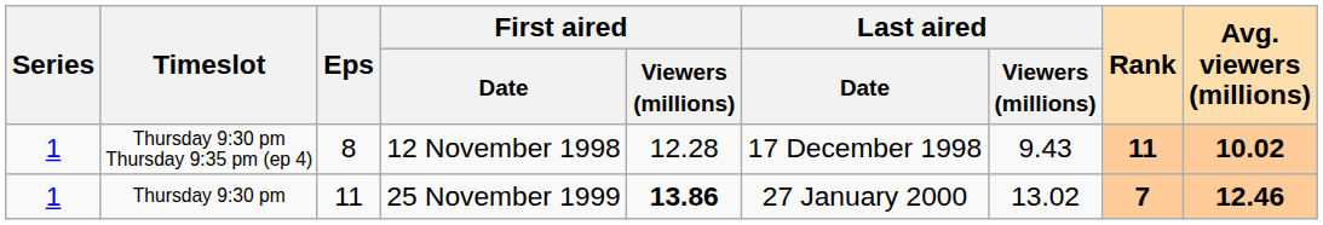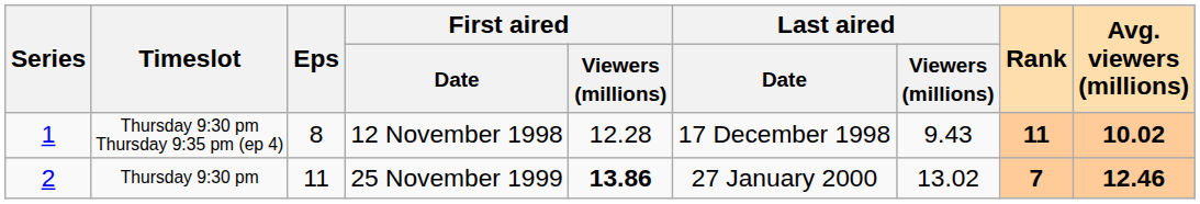 <table class="wikitable" style="text-align:center;">
 <tr>
 <th rowspan="2">Series</th>
 <th rowspan="2">Timeslot</th>
 <th rowspan="2">Eps</th>
 <th colspan="2">First aired</th>
 <th colspan="2">Last aired</th>
 <th rowspan="2" style="background:#ffdead;">Rank</th>
 <th rowspan="2" style="background:#ffdead;">Avg. <br> viewers <br> (millions)</th>
 </tr>
 <tr>
 <th><small><strong>Date</strong></small></th>
 <th><small><strong>Viewers</strong> <br> <strong>(millions)</strong></small></th>
 <th><small><strong>Date</strong></small></th>
 <th><small><strong>Viewers</strong> <br> <strong>(millions)</strong></small></th>
 </tr>
 <tr>
 <td><a href='#'>1</a></td>
 <th style="background:#F9F9F9;font-size:11px;font-weight:normal;line-height:110%">Thursday 9:30 pm<br>Thursday 9:35 pm (ep 4)</th>
 <td>8</td>
 <td>12 November 1998</td>
 <td>12.28</td>
 <td>17 December 1998</td>
 <td>9.43</td>
 <td style="background:#fc9;"><strong>11</strong></td>
 <td style="background:#fc9;"><strong>10.02</strong></td>
 </tr>
 <tr>
-<td><a href='#'>1</a></td>
+<td><a href='#'>2</a></td>
 <th style="background:#F9F9F9;font-size:11px;font-weight:normal;line-height:110%">Thursday 9:30 pm</th>
 <td>11</td>
 <td>25 November 1999</td>
 <td><strong>13.86</strong></td>
 <td>27 January 2000</td>
 <td>13.02</td>
 <td style="background:#fc9;"><strong>7</strong></td>
 <td style="background:#fc9;"><strong>12.46</strong></td>
 </tr>
 </table>
